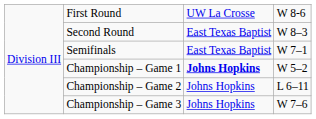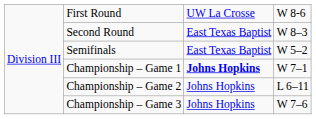 <table class="wikitable">
 <tr>
 <td rowspan="6"><a href='#'>Division III</a></td>
 <td>First Round</td>
 <td><a href='#'>UW La Crosse</a></td>
 <td>W 8-6</td>
 </tr>
 <tr>
 <td>Second Round</td>
 <td><a href='#'>East Texas Baptist</a></td>
 <td>W 8–3</td>
 </tr>
 <tr>
 <td>Semifinals</td>
 <td><a href='#'>East Texas Baptist</a></td>
-<td>W 7–1</td>
+<td>W 5–2</td>
 </tr>
 <tr>
 <td>Championship – Game 1</td>
 <td><strong><a href='#'>Johns Hopkins</a></strong></td>
-<td>W 5–2</td>
+<td>W 7–1</td>
 </tr>
 <tr>
 <td>Championship – Game 2</td>
 <td><a href='#'>Johns Hopkins</a></td>
 <td>L 6–11</td>
 </tr>
 <tr>
 <td>Championship – Game 3</td>
 <td><a href='#'>Johns Hopkins</a></td>
 <td>W 7–6</td>
 </tr>
 </table>
